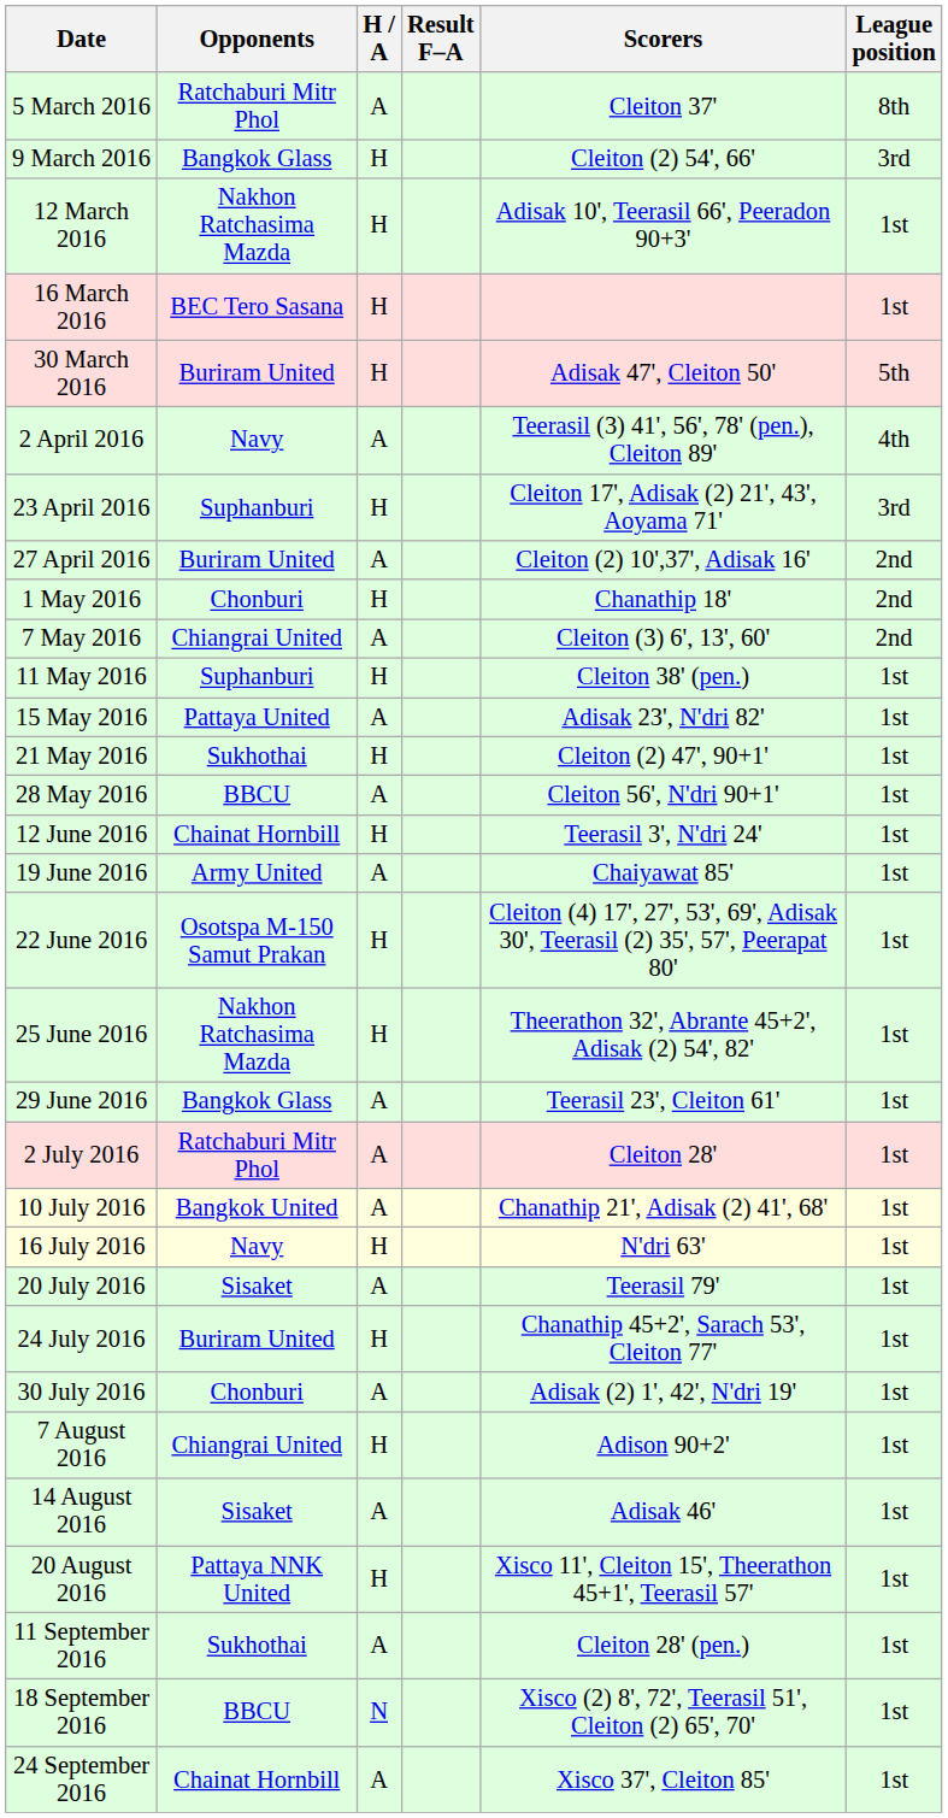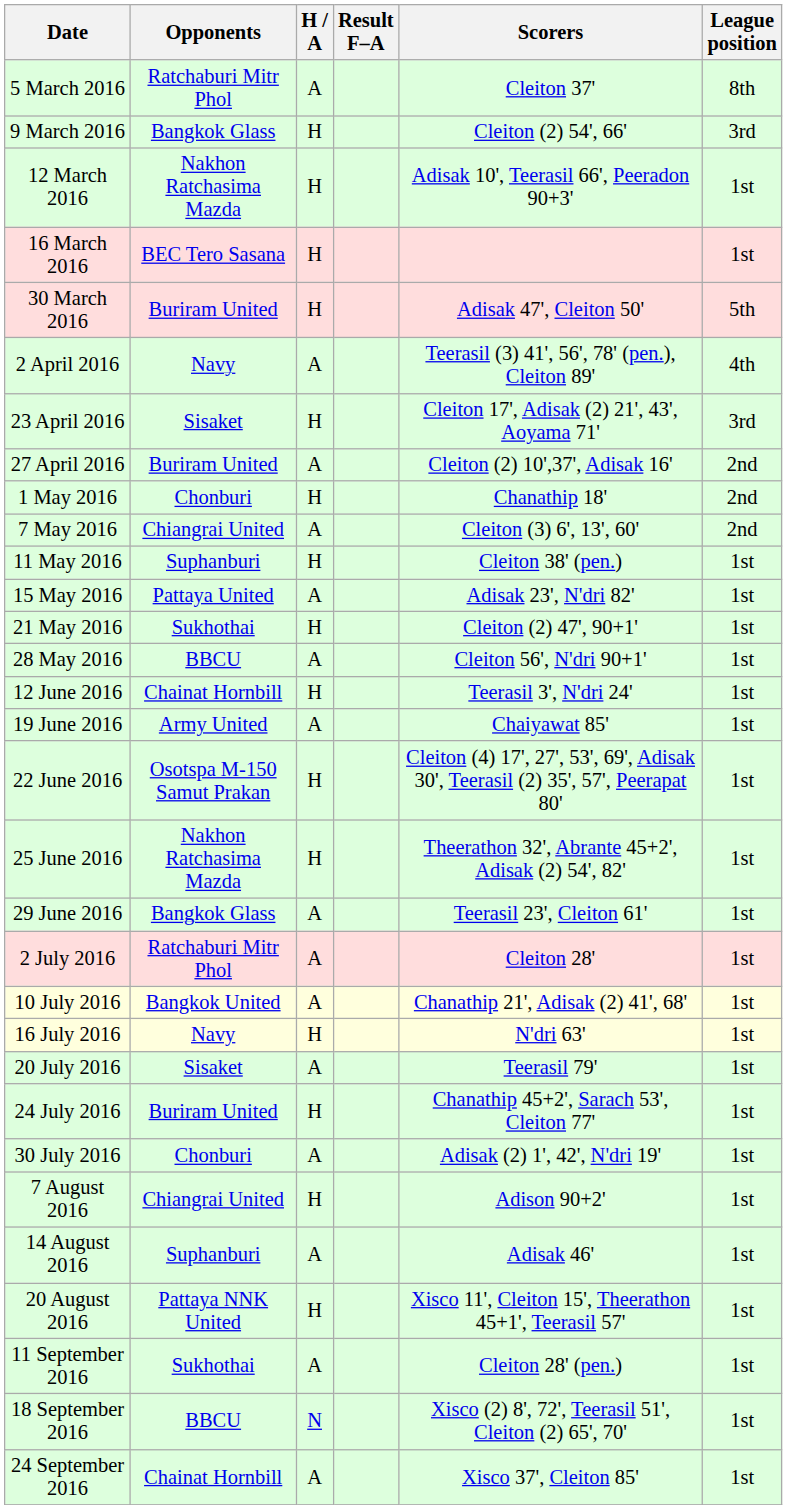 <table class="wikitable" style="text-align:center">
 <tr>
 <th>Date</th>
 <th>Opponents</th>
 <th>H / A</th>
 <th>Result<br>F–A</th>
 <th>Scorers</th>
 <th>League<br>position</th>
 </tr>
 <tr bgcolor="#ddffdd">
 <td>5 March 2016</td>
 <td><a href='#'>Ratchaburi Mitr Phol</a></td>
 <td>A</td>
 <td></td>
 <td><a href='#'>Cleiton</a> 37'</td>
 <td>8th</td>
 </tr>
 <tr bgcolor="#ddffdd">
 <td>9 March 2016</td>
 <td><a href='#'>Bangkok Glass</a></td>
 <td>H</td>
 <td></td>
 <td><a href='#'>Cleiton</a> (2) 54', 66'</td>
 <td>3rd</td>
 </tr>
 <tr bgcolor="#ddffdd">
 <td>12 March 2016</td>
 <td><a href='#'>Nakhon Ratchasima Mazda</a></td>
 <td>H</td>
 <td></td>
 <td><a href='#'>Adisak</a> 10', <a href='#'>Teerasil</a> 66', <a href='#'>Peeradon</a> 90+3'</td>
 <td>1st</td>
 </tr>
 <tr bgcolor="#ffdddd">
 <td>16 March 2016</td>
 <td><a href='#'>BEC Tero Sasana</a></td>
 <td>H</td>
 <td></td>
 <td></td>
 <td>1st</td>
 </tr>
 <tr bgcolor="#ffdddd">
 <td>30 March 2016</td>
 <td><a href='#'>Buriram United</a></td>
 <td>H</td>
 <td></td>
 <td><a href='#'>Adisak</a> 47', <a href='#'>Cleiton</a> 50'</td>
 <td>5th</td>
 </tr>
 <tr bgcolor="#ddffdd">
 <td>2 April 2016</td>
 <td><a href='#'>Navy</a></td>
 <td>A</td>
 <td></td>
 <td><a href='#'>Teerasil</a> (3) 41', 56', 78' (<a href='#'>pen.</a>), <a href='#'>Cleiton</a> 89'</td>
 <td>4th</td>
 </tr>
 <tr bgcolor="#ddffdd">
 <td>23 April 2016</td>
-<td><a href='#'>Suphanburi</a></td>
+<td><a href='#'>Sisaket</a></td>
 <td>H</td>
 <td></td>
 <td><a href='#'>Cleiton</a> 17', <a href='#'>Adisak</a> (2) 21', 43', <a href='#'>Aoyama</a> 71'</td>
 <td>3rd</td>
 </tr>
 <tr bgcolor="#ddffdd">
 <td>27 April 2016</td>
 <td><a href='#'>Buriram United</a></td>
 <td>A</td>
 <td></td>
 <td><a href='#'>Cleiton</a> (2) 10',37', <a href='#'>Adisak</a> 16'</td>
 <td>2nd</td>
 </tr>
 <tr bgcolor="#ddffdd">
 <td>1 May 2016</td>
 <td><a href='#'>Chonburi</a></td>
 <td>H</td>
 <td></td>
 <td><a href='#'>Chanathip</a> 18'</td>
 <td>2nd</td>
 </tr>
 <tr bgcolor="#ddffdd">
 <td>7 May 2016</td>
 <td><a href='#'>Chiangrai United</a></td>
 <td>A</td>
 <td></td>
 <td><a href='#'>Cleiton</a> (3) 6', 13', 60'</td>
 <td>2nd</td>
 </tr>
 <tr bgcolor="#ddffdd">
 <td>11 May 2016</td>
 <td><a href='#'>Suphanburi</a></td>
 <td>H</td>
 <td></td>
 <td><a href='#'>Cleiton</a> 38' (<a href='#'>pen.</a>)</td>
 <td>1st</td>
 </tr>
 <tr bgcolor="#ddffdd">
 <td>15 May 2016</td>
 <td><a href='#'>Pattaya United</a></td>
 <td>A</td>
 <td></td>
 <td><a href='#'>Adisak</a> 23', <a href='#'>N'dri</a> 82'</td>
 <td>1st</td>
 </tr>
 <tr bgcolor="#ddffdd">
 <td>21 May 2016</td>
 <td><a href='#'>Sukhothai</a></td>
 <td>H</td>
 <td></td>
 <td><a href='#'>Cleiton</a> (2) 47', 90+1'</td>
 <td>1st</td>
 </tr>
 <tr bgcolor="#ddffdd">
 <td>28 May 2016</td>
 <td><a href='#'>BBCU</a></td>
 <td>A</td>
 <td></td>
 <td><a href='#'>Cleiton</a> 56', <a href='#'>N'dri</a> 90+1'</td>
 <td>1st</td>
 </tr>
 <tr bgcolor="#ddffdd">
 <td>12 June 2016</td>
 <td><a href='#'>Chainat Hornbill</a></td>
 <td>H</td>
 <td></td>
 <td><a href='#'>Teerasil</a> 3', <a href='#'>N'dri</a> 24'</td>
 <td>1st</td>
 </tr>
 <tr bgcolor="#ddffdd">
 <td>19 June 2016</td>
 <td><a href='#'>Army United</a></td>
 <td>A</td>
 <td></td>
 <td><a href='#'>Chaiyawat</a> 85'</td>
 <td>1st</td>
 </tr>
 <tr bgcolor="#ddffdd">
 <td>22 June 2016</td>
 <td><a href='#'>Osotspa M-150 Samut Prakan</a></td>
 <td>H</td>
 <td></td>
 <td><a href='#'>Cleiton</a> (4) 17', 27', 53', 69', <a href='#'>Adisak</a> 30', <a href='#'>Teerasil</a> (2) 35', 57', <a href='#'>Peerapat</a> 80'</td>
 <td>1st</td>
 </tr>
 <tr bgcolor="#ddffdd">
 <td>25 June 2016</td>
 <td><a href='#'>Nakhon Ratchasima Mazda</a></td>
 <td>H</td>
 <td></td>
 <td><a href='#'>Theerathon</a> 32', <a href='#'>Abrante</a> 45+2', <a href='#'>Adisak</a> (2) 54', 82'</td>
 <td>1st</td>
 </tr>
 <tr bgcolor="#ddffdd">
 <td>29 June 2016</td>
 <td><a href='#'>Bangkok Glass</a></td>
 <td>A</td>
 <td></td>
 <td><a href='#'>Teerasil</a> 23', <a href='#'>Cleiton</a> 61'</td>
 <td>1st</td>
 </tr>
 <tr bgcolor="#ffdddd">
 <td>2 July 2016</td>
 <td><a href='#'>Ratchaburi Mitr Phol</a></td>
 <td>A</td>
 <td></td>
 <td><a href='#'>Cleiton</a> 28'</td>
 <td>1st</td>
 </tr>
 <tr bgcolor="#ffffdd">
 <td>10 July 2016</td>
 <td><a href='#'>Bangkok United</a></td>
 <td>A</td>
 <td></td>
 <td><a href='#'>Chanathip</a> 21', <a href='#'>Adisak</a> (2) 41', 68'</td>
 <td>1st</td>
 </tr>
 <tr bgcolor="#ffffdd">
 <td>16 July 2016</td>
 <td><a href='#'>Navy</a></td>
 <td>H</td>
 <td></td>
 <td><a href='#'>N'dri</a> 63'</td>
 <td>1st</td>
 </tr>
 <tr bgcolor="#ddffdd">
 <td>20 July 2016</td>
 <td><a href='#'>Sisaket</a></td>
 <td>A</td>
 <td></td>
 <td><a href='#'>Teerasil</a> 79'</td>
 <td>1st</td>
 </tr>
 <tr bgcolor="#ddffdd">
 <td>24 July 2016</td>
 <td><a href='#'>Buriram United</a></td>
 <td>H</td>
 <td></td>
 <td><a href='#'>Chanathip</a> 45+2', <a href='#'>Sarach</a> 53', <a href='#'>Cleiton</a> 77'</td>
 <td>1st</td>
 </tr>
 <tr bgcolor="#ddffdd">
 <td>30 July 2016</td>
 <td><a href='#'>Chonburi</a></td>
 <td>A</td>
 <td></td>
 <td><a href='#'>Adisak</a> (2) 1', 42', <a href='#'>N'dri</a> 19'</td>
 <td>1st</td>
 </tr>
 <tr bgcolor="#ddffdd">
 <td>7 August 2016</td>
 <td><a href='#'>Chiangrai United</a></td>
 <td>H</td>
 <td></td>
 <td><a href='#'>Adison</a> 90+2'</td>
 <td>1st</td>
 </tr>
 <tr bgcolor="#ddffdd">
 <td>14 August 2016</td>
-<td><a href='#'>Sisaket</a></td>
+<td><a href='#'>Suphanburi</a></td>
 <td>A</td>
 <td></td>
 <td><a href='#'>Adisak</a> 46'</td>
 <td>1st</td>
 </tr>
 <tr bgcolor="#ddffdd">
 <td>20 August 2016</td>
 <td><a href='#'>Pattaya NNK United</a></td>
 <td>H</td>
 <td></td>
 <td><a href='#'>Xisco</a> 11', <a href='#'>Cleiton</a> 15', <a href='#'>Theerathon</a> 45+1', <a href='#'>Teerasil</a> 57'</td>
 <td>1st</td>
 </tr>
 <tr bgcolor="#ddffdd">
 <td>11 September 2016</td>
 <td><a href='#'>Sukhothai</a></td>
 <td>A</td>
 <td></td>
 <td><a href='#'>Cleiton</a> 28' (<a href='#'>pen.</a>)</td>
 <td>1st</td>
 </tr>
 <tr bgcolor="#ddffdd">
 <td>18 September 2016</td>
 <td><a href='#'>BBCU</a></td>
 <td><a href='#'>N</a></td>
 <td></td>
 <td><a href='#'>Xisco</a> (2) 8', 72', <a href='#'>Teerasil</a> 51', <a href='#'>Cleiton</a> (2) 65', 70'</td>
 <td>1st</td>
 </tr>
 <tr bgcolor="#ddffdd">
 <td>24 September 2016</td>
 <td><a href='#'>Chainat Hornbill</a></td>
 <td>A</td>
 <td></td>
 <td><a href='#'>Xisco</a> 37', <a href='#'>Cleiton</a> 85'</td>
 <td>1st</td>
 </tr>
 </table>
